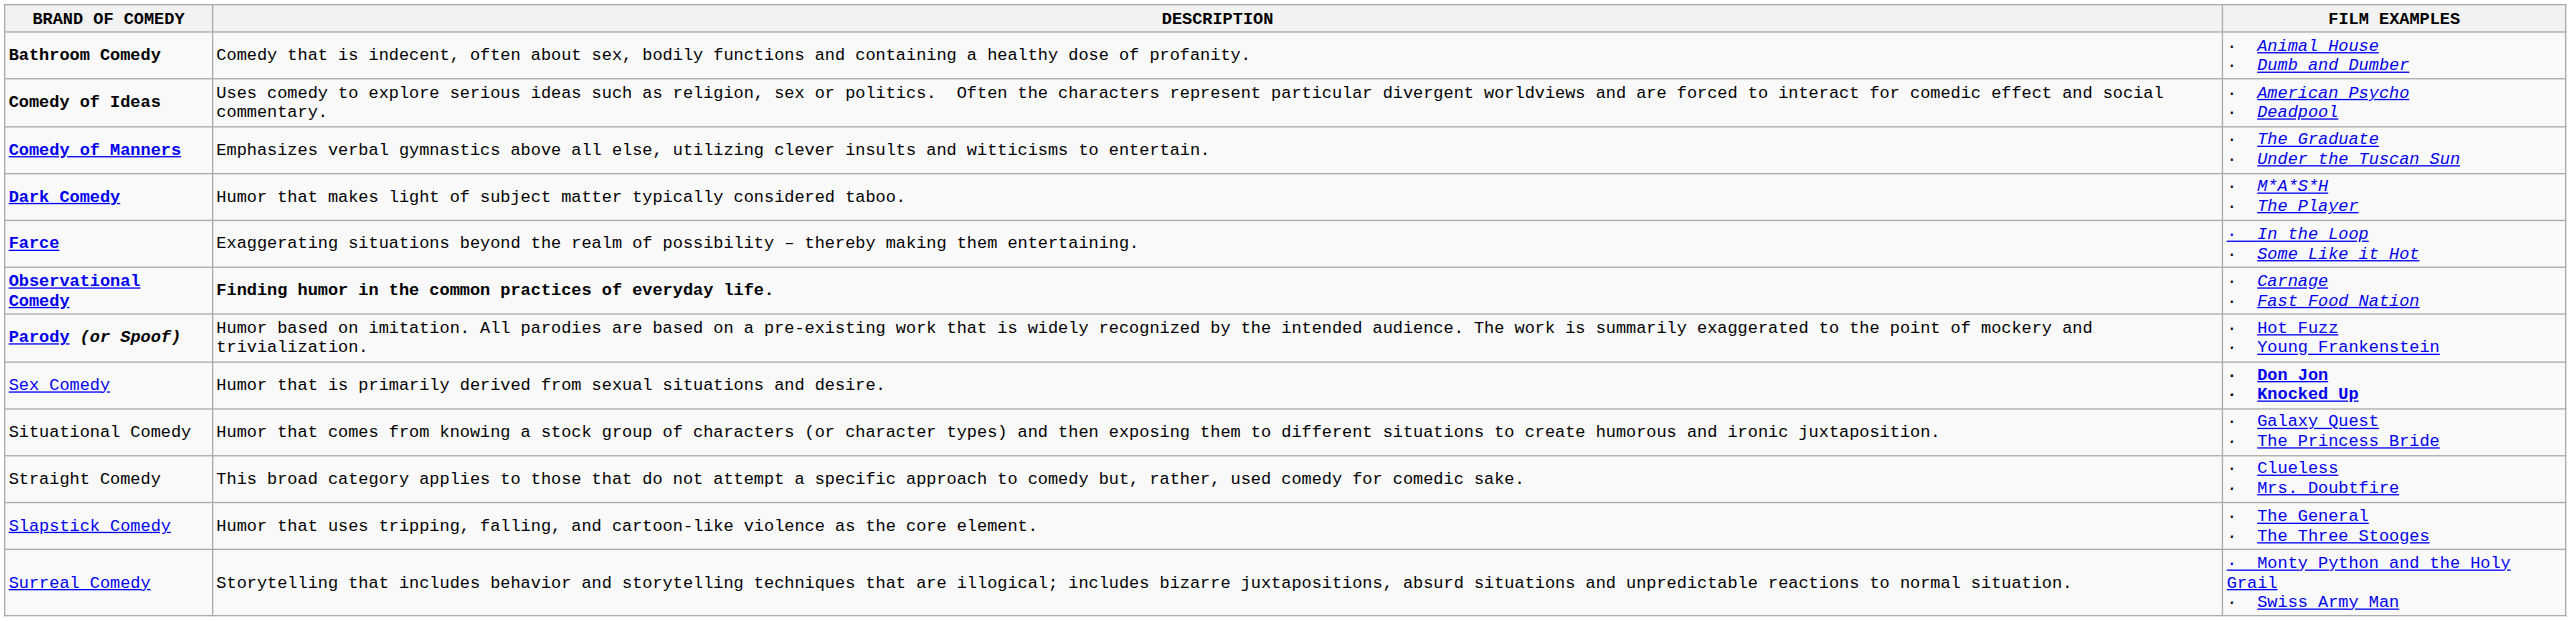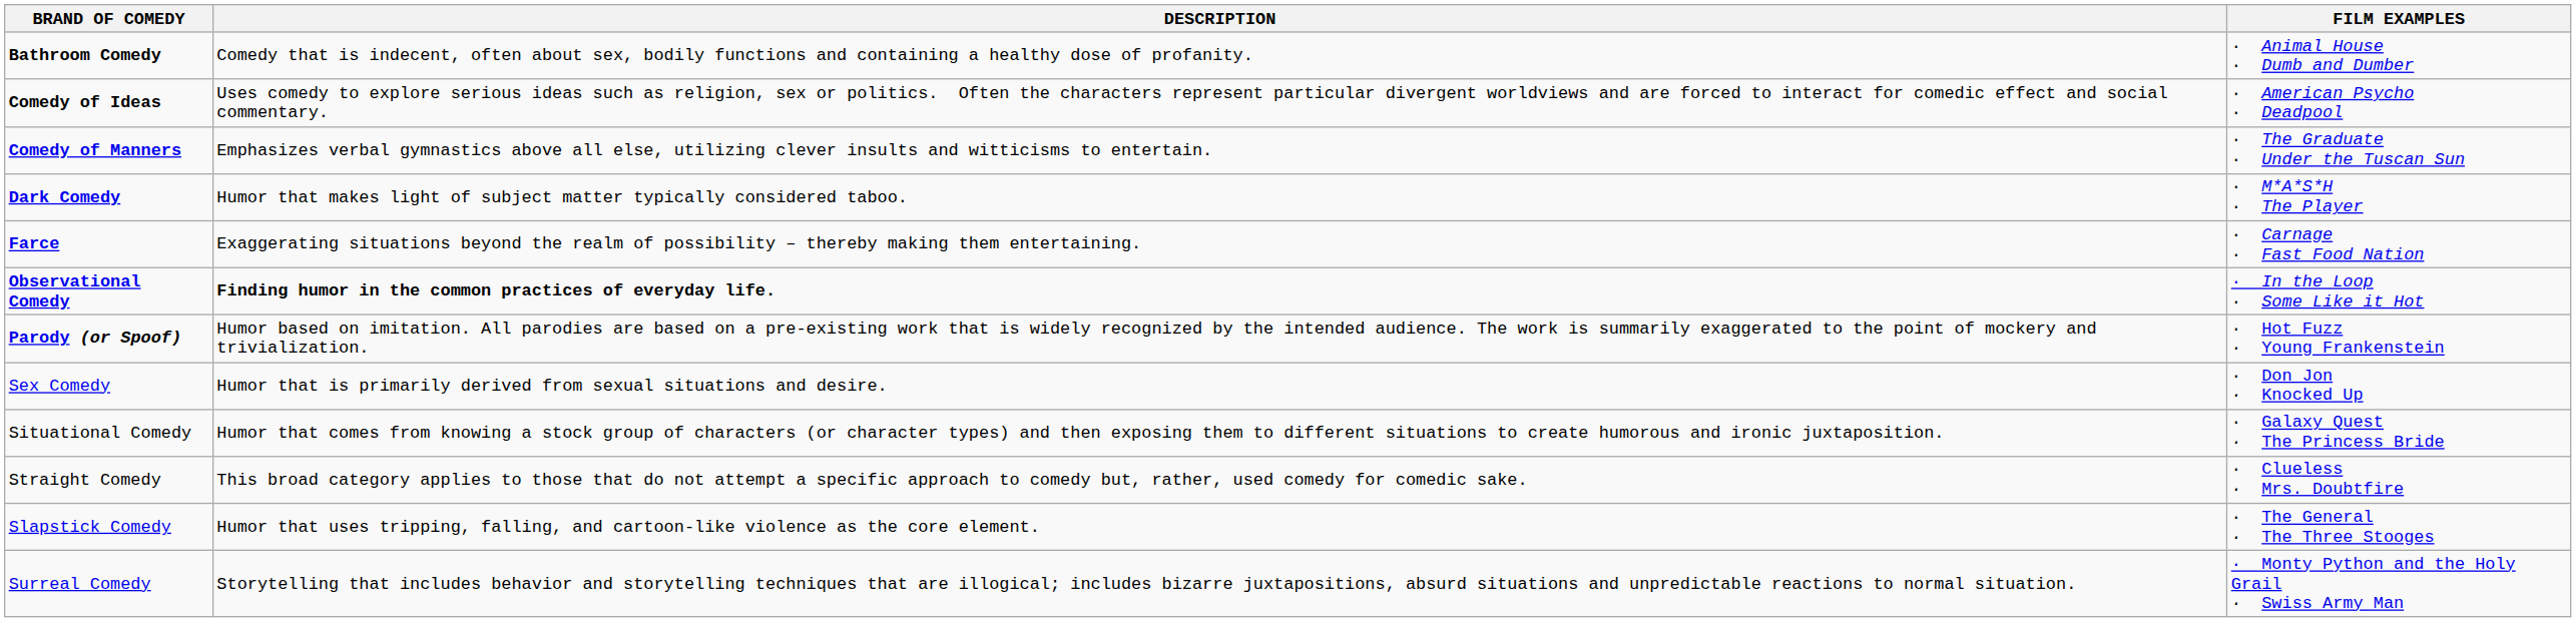 <table class="wikitable">
 <tr>
 <th>BRAND OF COMEDY</th>
 <th>DESCRIPTION</th>
 <th>FILM EXAMPLES</th>
 </tr>
 <tr>
 <td><strong>Bathroom Comedy</strong></td>
 <td>Comedy that is indecent, often about sex, bodily functions and containing a healthy dose of profanity.</td>
 <td>·  <em><a href='#'>Animal House</a></em><br>·  <em><a href='#'>Dumb and Dumber</a></em></td>
 </tr>
 <tr>
 <td><strong>Comedy of Ideas</strong></td>
 <td>Uses comedy to explore serious ideas such as religion, sex or politics.  Often the characters represent particular divergent worldviews and are forced to interact for comedic effect and social commentary.  </td>
 <td>·  <em><a href='#'>American Psycho</a></em><br>·  <em><a href='#'>Deadpool</a></em></td>
 </tr>
 <tr>
 <td><strong><a href='#'>Comedy of Manners</a></strong></td>
 <td>Emphasizes verbal gymnastics above all else, utilizing clever insults and witticisms to entertain.</td>
 <td>·  <em><a href='#'>The Graduate</a></em><br>·  <em><a href='#'>Under the Tuscan Sun</a></em></td>
 </tr>
 <tr>
 <td><strong><a href='#'>Dark Comedy</a></strong></td>
 <td>Humor that makes light of subject matter typically considered taboo.</td>
 <td>·  <em><a href='#'>M*A*S*H</a></em><br>·  <em><a href='#'>The Player</a></em></td>
 </tr>
 <tr>
 <td><strong><a href='#'>Farce</a></strong></td>
 <td>Exaggerating situations beyond the realm of possibility – thereby making them entertaining.</td>
-<td><a href='#'>·  <em>In the Loop</em></a><br>·  <em><a href='#'>Some Like it Hot</a></em></td>
+<td>·  <em><a href='#'>Carnage</a></em><br>·  <em><a href='#'>Fast Food Nation</a></em></td>
 </tr>
 <tr>
 <td><strong><a href='#'>Observational Comedy</a></strong></td>
 <td><strong>Finding humor in the common practices of everyday life.</strong></td>
-<td>·  <em><a href='#'>Carnage</a></em><br>·  <em><a href='#'>Fast Food Nation</a></em></td>
+<td><a href='#'>·  <em>In the Loop</em></a><br>·  <em><a href='#'>Some Like it Hot</a></em></td>
 </tr>
 <tr>
 <td><strong><a href='#'>Parody</a> <em>(or Spoof)<strong><em></td>
 <td>Humor based on imitation. All parodies are based on a pre-existing work that is widely recognized by the intended audience. The work is summarily exaggerated to the point of mockery and trivialization.</td>
 <td>·  </em><a href='#'>Hot Fuzz</a><em><br>·  </em><a href='#'>Young Frankenstein</a><em></td>
 </tr>
 <tr>
 <td></strong><a href='#'>Sex Comedy</a><strong></td>
 <td>Humor that is primarily derived from sexual situations and desire.</td>
-<td><strong>·  </em><a href='#'>Don Jon</a><em><br>·  </em><a href='#'>Knocked Up</a><em></strong></td>
+<td>·  </em><a href='#'>Don Jon</a><em><br>·  </em><a href='#'>Knocked Up</a><em></td>
 </tr>
 <tr>
 <td></strong>Situational Comedy<strong></td>
 <td>Humor that comes from knowing a stock group of characters (or character types) and then exposing them to different situations to create humorous and ironic juxtaposition.</td>
 <td>·  </em><a href='#'>Galaxy Quest</a><em><br>·  </em><a href='#'>The Princess Bride</a><em></td>
 </tr>
 <tr>
 <td></strong>Straight Comedy<strong></td>
 <td>This broad category applies to those that do not attempt a specific approach to comedy but, rather, used comedy for comedic sake.</td>
 <td>·  </em><a href='#'>Clueless</a><em><br>·  </em><a href='#'>Mrs. Doubtfire</a><em></td>
 </tr>
 <tr>
 <td></strong><a href='#'>Slapstick Comedy</a><strong></td>
 <td>Humor that uses tripping, falling, and cartoon-like violence as the core element.</td>
 <td>·  </em><a href='#'>The General</a><em><br>·  </em><a href='#'>The Three Stooges</a><em></td>
 </tr>
 <tr>
 <td></strong><a href='#'>Surreal Comedy</a><strong></td>
 <td>Storytelling that includes behavior and storytelling techniques that are illogical; includes bizarre juxtapositions, absurd situations and unpredictable reactions to normal situation.</td>
 <td><a href='#'>·  </em>Monty Python and the Holy Grail<em></a><br>·  </em><a href='#'>Swiss Army Man</a><em></td>
 </tr>
 </table>
